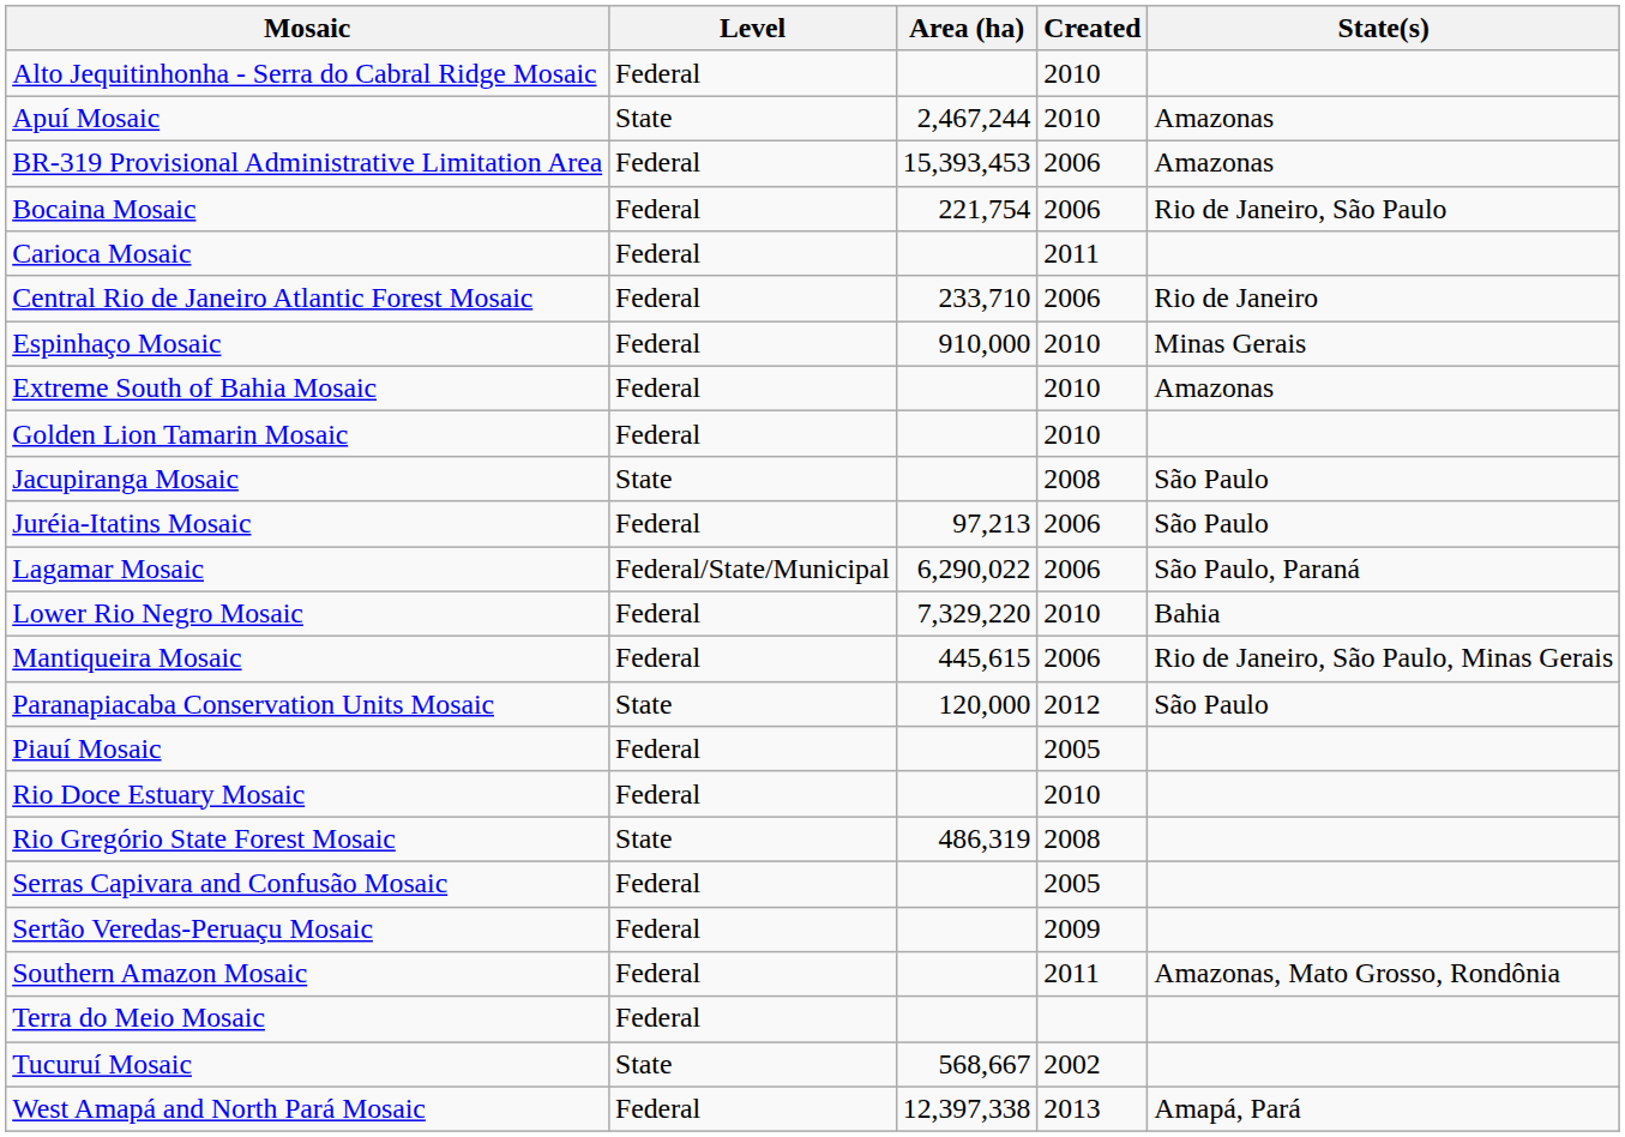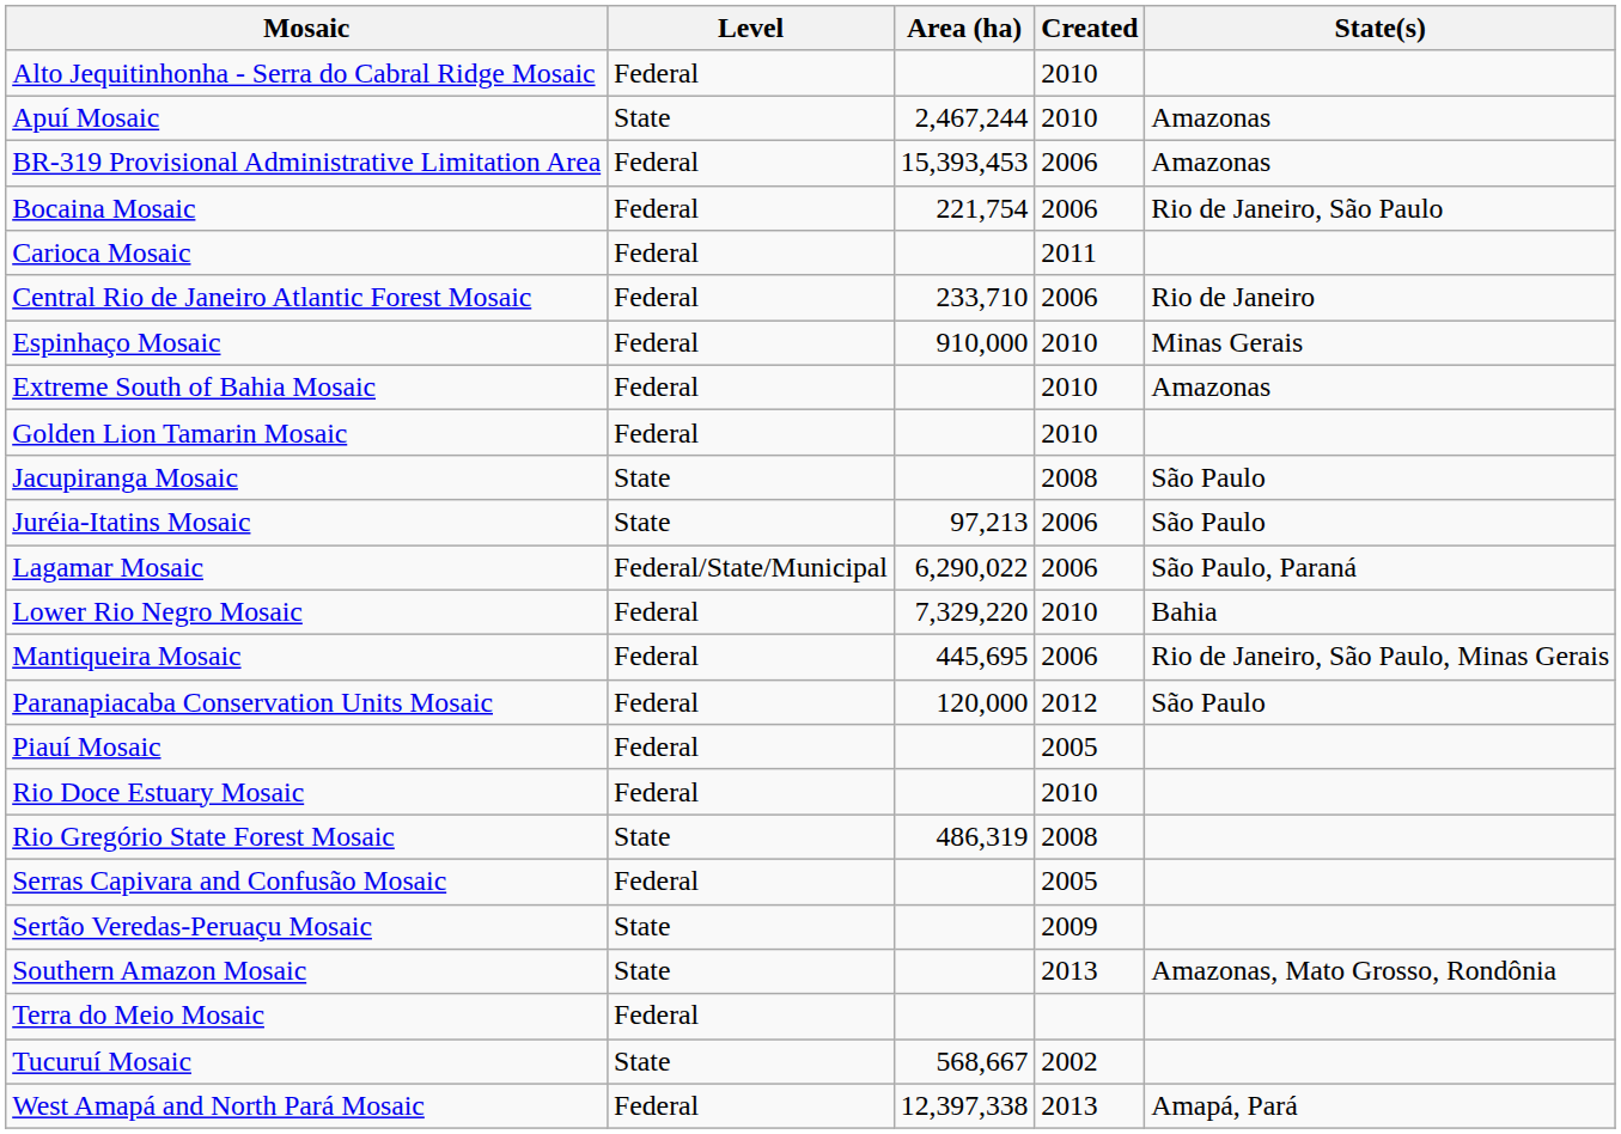 <table class="wikitable sortable">
 <tr>
 <th>Mosaic</th>
 <th>Level</th>
 <th>Area (ha)</th>
 <th>Created</th>
 <th>State(s)</th>
 </tr>
 <tr>
 <td><a href='#'>Alto Jequitinhonha - Serra do Cabral Ridge Mosaic</a></td>
 <td>Federal</td>
 <td style="text-align:right;"></td>
 <td>2010</td>
 <td></td>
 </tr>
 <tr>
 <td><a href='#'>Apuí Mosaic</a></td>
 <td>State</td>
 <td style="text-align:right;">2,467,244</td>
 <td>2010</td>
 <td>Amazonas</td>
 </tr>
 <tr>
 <td><a href='#'>BR-319 Provisional Administrative Limitation Area</a></td>
 <td>Federal</td>
 <td style="text-align:right;">15,393,453</td>
 <td>2006</td>
 <td>Amazonas</td>
 </tr>
 <tr>
 <td><a href='#'>Bocaina Mosaic</a></td>
 <td>Federal</td>
 <td style="text-align:right;">221,754</td>
 <td>2006</td>
 <td>Rio de Janeiro, São Paulo</td>
 </tr>
 <tr>
 <td><a href='#'>Carioca Mosaic</a></td>
 <td>Federal</td>
 <td style="text-align:right;"></td>
 <td>2011</td>
 <td></td>
 </tr>
 <tr>
 <td><a href='#'>Central Rio de Janeiro Atlantic Forest Mosaic</a></td>
 <td>Federal</td>
 <td style="text-align:right;">233,710</td>
 <td>2006</td>
 <td>Rio de Janeiro</td>
 </tr>
 <tr>
 <td><a href='#'>Espinhaço Mosaic</a></td>
 <td>Federal</td>
 <td style="text-align:right;">910,000</td>
 <td>2010</td>
 <td>Minas Gerais</td>
 </tr>
 <tr>
 <td><a href='#'>Extreme South of Bahia Mosaic</a></td>
 <td>Federal</td>
 <td style="text-align:right;"></td>
 <td>2010</td>
 <td>Amazonas</td>
 </tr>
 <tr>
 <td><a href='#'>Golden Lion Tamarin Mosaic</a></td>
 <td>Federal</td>
 <td style="text-align:right;"></td>
 <td>2010</td>
 <td></td>
 </tr>
 <tr>
 <td><a href='#'>Jacupiranga Mosaic</a></td>
 <td>State</td>
 <td style="text-align:right;"></td>
 <td>2008</td>
 <td>São Paulo</td>
 </tr>
 <tr>
 <td><a href='#'>Juréia-Itatins Mosaic</a></td>
-<td>Federal</td>
+<td>State</td>
 <td style="text-align:right;">97,213</td>
 <td>2006</td>
 <td>São Paulo</td>
 </tr>
 <tr>
 <td><a href='#'>Lagamar Mosaic</a></td>
 <td>Federal/State/Municipal</td>
 <td style="text-align:right;">6,290,022</td>
 <td>2006</td>
 <td>São Paulo, Paraná</td>
 </tr>
 <tr>
 <td><a href='#'>Lower Rio Negro Mosaic</a></td>
 <td>Federal</td>
 <td style="text-align:right;">7,329,220</td>
 <td>2010</td>
 <td>Bahia</td>
 </tr>
 <tr>
 <td><a href='#'>Mantiqueira Mosaic</a></td>
 <td>Federal</td>
-<td style="text-align:right;">445,615</td>
+<td style="text-align:right;">445,695</td>
 <td>2006</td>
 <td>Rio de Janeiro, São Paulo, Minas Gerais</td>
 </tr>
 <tr>
 <td><a href='#'>Paranapiacaba Conservation Units Mosaic</a></td>
-<td>State</td>
+<td>Federal</td>
 <td style="text-align:right;">120,000</td>
 <td>2012</td>
 <td>São Paulo</td>
 </tr>
 <tr>
 <td><a href='#'>Piauí Mosaic</a></td>
 <td>Federal</td>
 <td style="text-align:right;"></td>
 <td>2005</td>
 <td></td>
 </tr>
 <tr>
 <td><a href='#'>Rio Doce Estuary Mosaic</a></td>
 <td>Federal</td>
 <td style="text-align:right;"></td>
 <td>2010</td>
 <td></td>
 </tr>
 <tr>
 <td><a href='#'>Rio Gregório State Forest Mosaic</a></td>
 <td>State</td>
 <td style="text-align:right;">486,319</td>
 <td>2008</td>
 <td></td>
 </tr>
 <tr>
 <td><a href='#'>Serras Capivara and Confusão Mosaic</a></td>
 <td>Federal</td>
 <td style="text-align:right;"></td>
 <td>2005</td>
 <td></td>
 </tr>
 <tr>
 <td><a href='#'>Sertão Veredas-Peruaçu Mosaic</a></td>
-<td>Federal</td>
+<td>State</td>
 <td style="text-align:right;"></td>
 <td>2009</td>
 <td></td>
 </tr>
 <tr>
 <td><a href='#'>Southern Amazon Mosaic</a></td>
-<td>Federal</td>
+<td>State</td>
 <td style="text-align:right;"></td>
-<td>2011</td>
+<td>2013</td>
 <td>Amazonas, Mato Grosso, Rondônia</td>
 </tr>
 <tr>
 <td><a href='#'>Terra do Meio Mosaic</a></td>
 <td>Federal</td>
 <td style="text-align:right;"></td>
 <td></td>
 <td></td>
 </tr>
 <tr>
 <td><a href='#'>Tucuruí Mosaic</a></td>
 <td>State</td>
 <td style="text-align:right;">568,667</td>
 <td>2002</td>
 <td></td>
 </tr>
 <tr>
 <td><a href='#'>West Amapá and North Pará Mosaic</a></td>
 <td>Federal</td>
 <td style="text-align:right;">12,397,338</td>
 <td>2013</td>
 <td>Amapá, Pará</td>
 </tr>
 </table>
